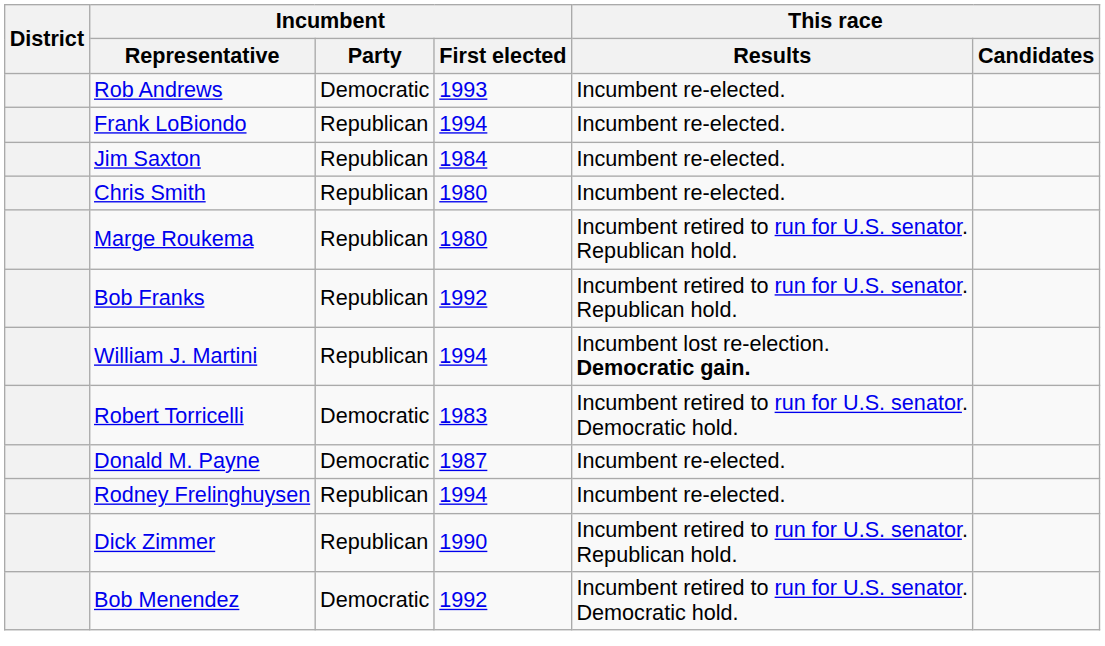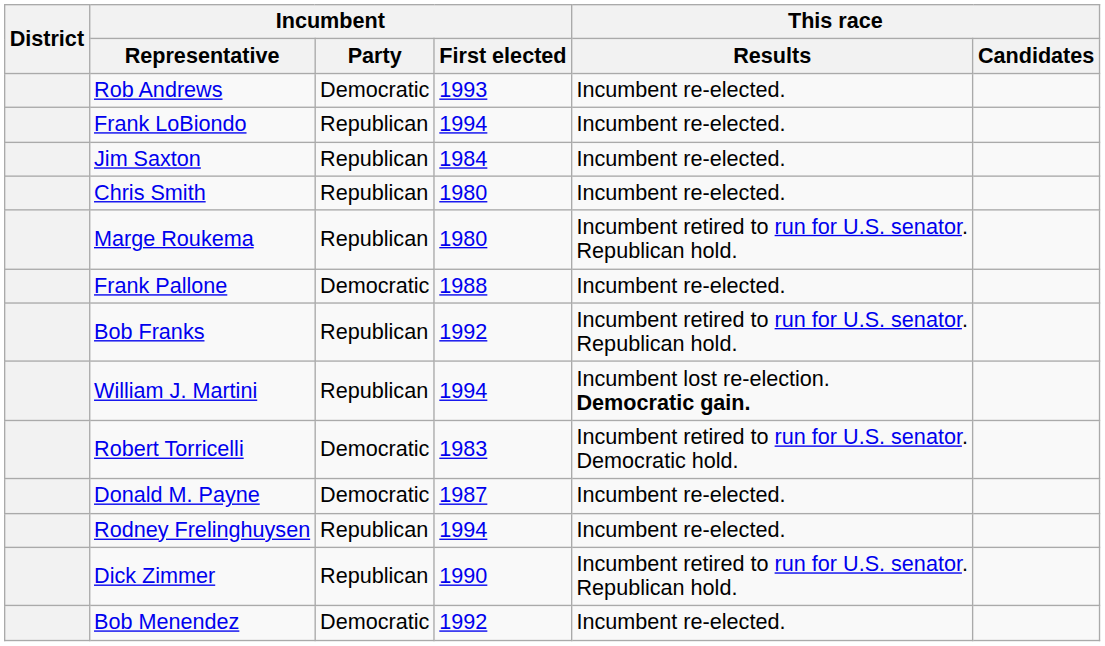 <table class=wikitable>
 <tr>
 <th rowspan=2>District</th>
 <th colspan=3>Incumbent</th>
 <th colspan=2>This race</th>
 </tr>
 <tr>
 <th>Representative</th>
 <th>Party</th>
 <th>First elected</th>
 <th>Results</th>
 <th>Candidates</th>
 </tr>
 <tr>
 <th></th>
 <td><a href='#'>Rob Andrews</a></td>
 <td>Democratic</td>
 <td><a href='#'>1993</a></td>
 <td>Incumbent re-elected.</td>
 <td nowrap><br></td>
 </tr>
 <tr>
 <th></th>
 <td><a href='#'>Frank LoBiondo</a></td>
 <td>Republican</td>
 <td><a href='#'>1994</a></td>
 <td>Incumbent re-elected.</td>
 <td nowrap><br></td>
 </tr>
 <tr>
 <th></th>
 <td><a href='#'>Jim Saxton</a></td>
 <td>Republican</td>
 <td><a href='#'>1984</a></td>
 <td>Incumbent re-elected.</td>
 <td nowrap><br></td>
 </tr>
 <tr>
 <th></th>
 <td><a href='#'>Chris Smith</a></td>
 <td>Republican</td>
 <td><a href='#'>1980</a></td>
 <td>Incumbent re-elected.</td>
 <td nowrap><br></td>
 </tr>
 <tr>
 <th></th>
 <td><a href='#'>Marge Roukema</a></td>
 <td>Republican</td>
 <td><a href='#'>1980</a></td>
 <td>Incumbent retired to <a href='#'>run for U.S. senator</a>.<br>Republican hold.</td>
 <td nowrap><br></td>
 </tr>
 <tr>
 <th></th>
+<td><a href='#'>Frank Pallone</a></td>
+<td>Democratic</td>
+<td><a href='#'>1988</a></td>
+<td>Incumbent re-elected.</td>
+<td nowrap><br></td>
+</tr>
+<tr>
+<th></th>
 <td><a href='#'>Bob Franks</a></td>
 <td>Republican</td>
 <td><a href='#'>1992</a></td>
 <td>Incumbent retired to <a href='#'>run for U.S. senator</a>.<br>Republican hold.</td>
 <td nowrap><br></td>
 </tr>
 <tr>
 <th></th>
 <td><a href='#'>William J. Martini</a></td>
 <td>Republican</td>
 <td><a href='#'>1994</a></td>
 <td>Incumbent lost re-election.<br><strong>Democratic gain.</strong></td>
 <td nowrap></td>
 </tr>
 <tr>
 <th></th>
 <td><a href='#'>Robert Torricelli</a></td>
 <td>Democratic</td>
 <td><a href='#'>1983</a></td>
 <td>Incumbent retired to <a href='#'>run for U.S. senator</a>.<br>Democratic hold.</td>
 <td nowrap></td>
 </tr>
 <tr>
 <th></th>
 <td><a href='#'>Donald M. Payne</a></td>
 <td>Democratic</td>
 <td><a href='#'>1987</a></td>
 <td>Incumbent re-elected.</td>
 <td nowrap><br></td>
 </tr>
 <tr>
 <th></th>
 <td><a href='#'>Rodney Frelinghuysen</a></td>
 <td>Republican</td>
 <td><a href='#'>1994</a></td>
 <td>Incumbent re-elected.</td>
 <td nowrap></td>
 </tr>
 <tr>
 <th></th>
 <td><a href='#'>Dick Zimmer</a></td>
 <td>Republican</td>
 <td><a href='#'>1990</a></td>
 <td>Incumbent retired to <a href='#'>run for U.S. senator</a>.<br>Republican hold.</td>
 <td nowrap><br></td>
 </tr>
 <tr>
 <th></th>
 <td><a href='#'>Bob Menendez</a></td>
 <td>Democratic</td>
 <td><a href='#'>1992</a></td>
-<td>Incumbent retired to <a href='#'>run for U.S. senator</a>.<br>Democratic hold.</td>
+<td>Incumbent re-elected.</td>
 <td nowrap><br></td>
 </tr>
 </table>
